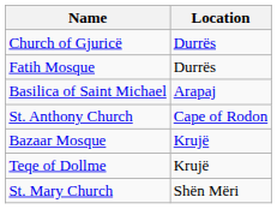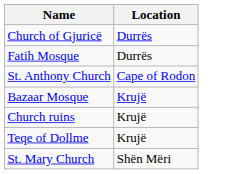 <table class="wikitable">
 <tr>
 <th>Name</th>
 <th>Location</th>
 </tr>
 <tr>
 <td><a href='#'>Church of Gjuricë</a></td>
 <td><a href='#'>Durrës</a></td>
 </tr>
 <tr>
 <td><a href='#'>Fatih Mosque</a></td>
 <td>Durrës</td>
 </tr>
 <tr>
-<td><a href='#'>Basilica of Saint Michael</a></td>
-<td><a href='#'>Arapaj</a></td>
-</tr>
-<tr>
 <td><a href='#'>St. Anthony Church</a></td>
 <td><a href='#'>Cape of Rodon</a></td>
 </tr>
 <tr>
 <td><a href='#'>Bazaar Mosque</a></td>
 <td><a href='#'>Krujë</a></td>
+</tr>
+<tr>
+<td><a href='#'>Church ruins</a></td>
+<td>Krujë</td>
 </tr>
 <tr>
 <td><a href='#'>Teqe of Dollme</a></td>
 <td>Krujë</td>
 </tr>
 <tr>
 <td><a href='#'>St. Mary Church</a></td>
 <td>Shën Mëri</td>
 </tr>
 </table>
